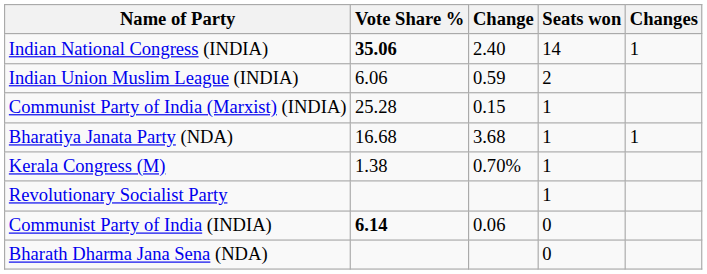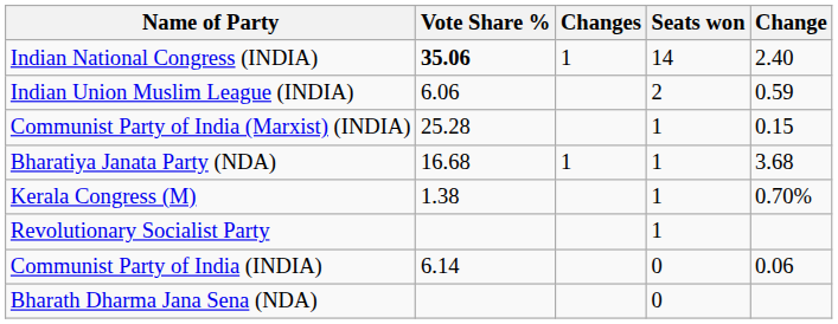 <table class="wikitable sortable">
 <tr>
 <th>Name of Party</th>
 <th>Vote Share %</th>
+<th>Changes</th>
+<th>Seats won</th>
 <th>Change</th>
-<th>Seats won</th>
-<th>Changes</th>
 </tr>
 <tr>
 <td><a href='#'>Indian National Congress</a> (INDIA)</td>
 <td><strong>35.06</strong></td>
+<td> 1</td>
+<td>14</td>
 <td> 2.40</td>
-<td>14</td>
-<td> 1</td>
 </tr>
 <tr>
 <td><a href='#'>Indian Union Muslim League</a> (INDIA)</td>
 <td>6.06</td>
+<td></td>
+<td>2</td>
 <td> 0.59</td>
-<td>2</td>
-<td></td>
 </tr>
 <tr>
 <td><a href='#'>Communist Party of India (Marxist)</a> (INDIA)</td>
 <td>25.28</td>
+<td></td>
+<td>1</td>
 <td> 0.15</td>
-<td>1</td>
-<td></td>
 </tr>
 <tr>
 <td><a href='#'>Bharatiya Janata Party</a> (NDA)</td>
 <td>16.68</td>
+<td> 1</td>
+<td>1</td>
 <td> 3.68</td>
-<td>1</td>
-<td> 1</td>
 </tr>
 <tr>
 <td><a href='#'>Kerala Congress (M)</a></td>
 <td>1.38</td>
+<td></td>
+<td>1</td>
 <td> 0.70%</td>
-<td>1</td>
-<td></td>
 </tr>
 <tr>
 <td><a href='#'>Revolutionary Socialist Party</a></td>
 <td></td>
 <td></td>
 <td>1</td>
 <td></td>
 </tr>
 <tr>
 <td><a href='#'>Communist Party of India</a> (INDIA)</td>
-<td><strong>6.14</strong></td>
+<td>6.14</td>
+<td></td>
+<td>0</td>
 <td> 0.06</td>
-<td>0</td>
-<td></td>
 </tr>
 <tr>
 <td><a href='#'>Bharath Dharma Jana Sena</a> (NDA)</td>
 <td></td>
 <td></td>
 <td>0</td>
 <td></td>
 </tr>
 </table>
